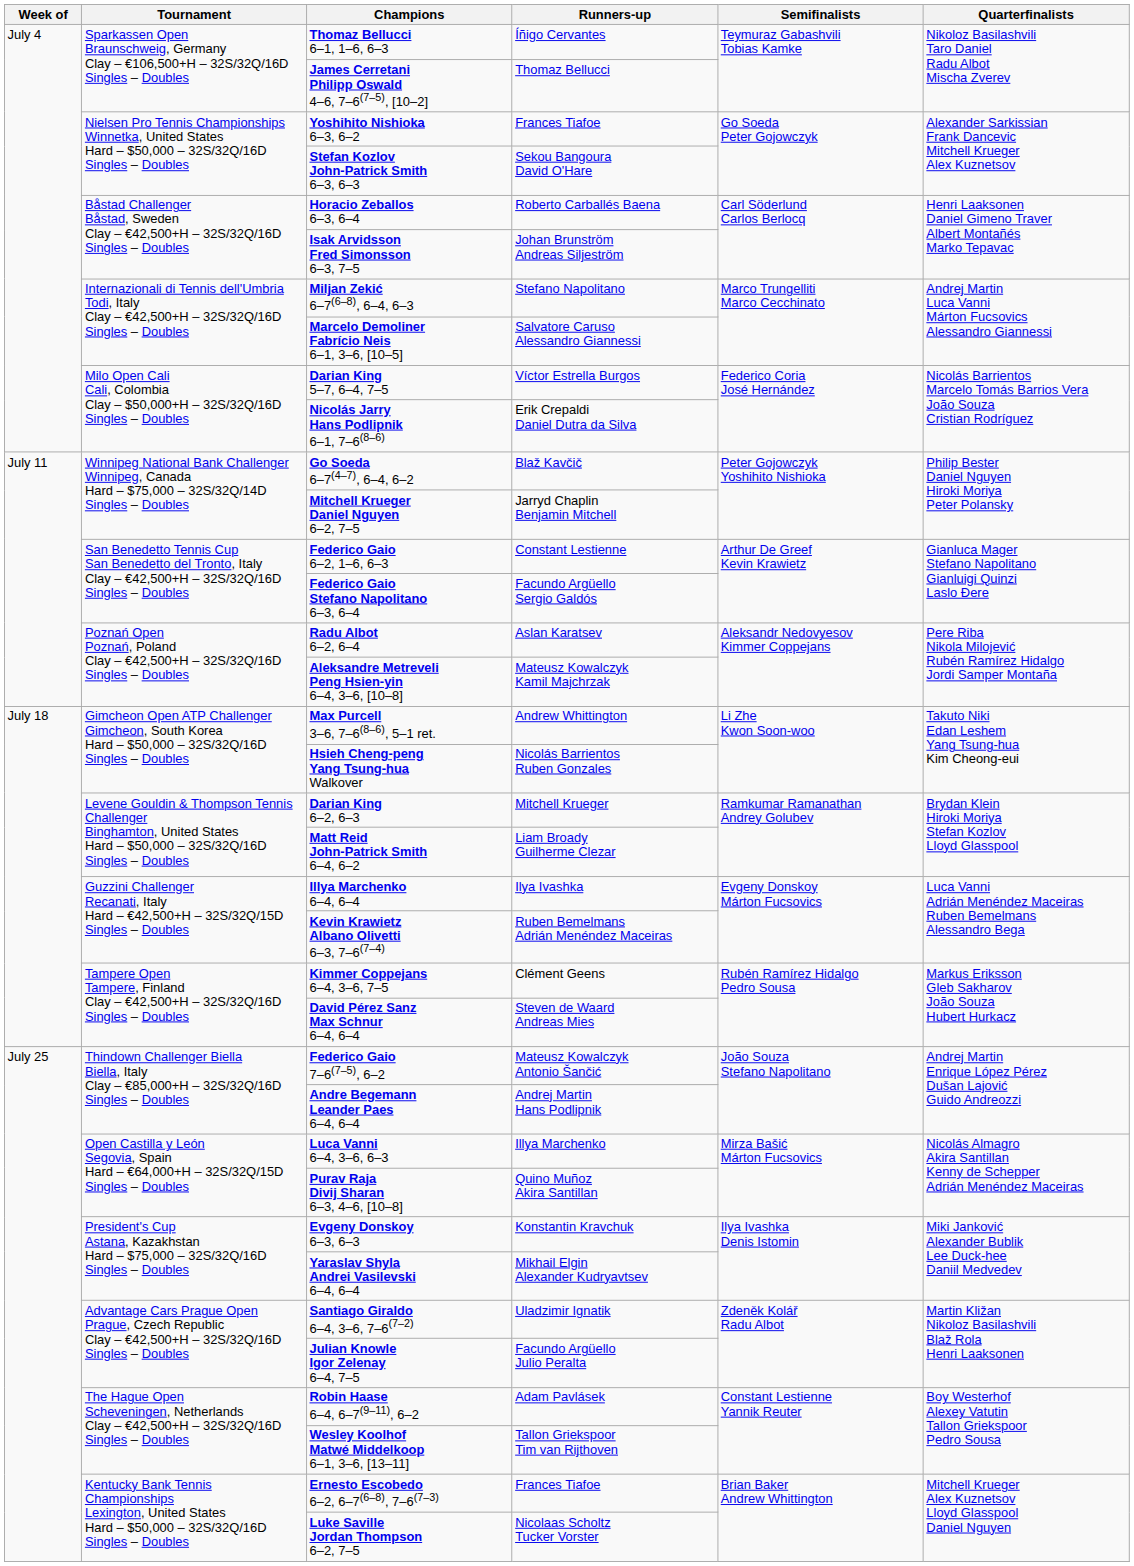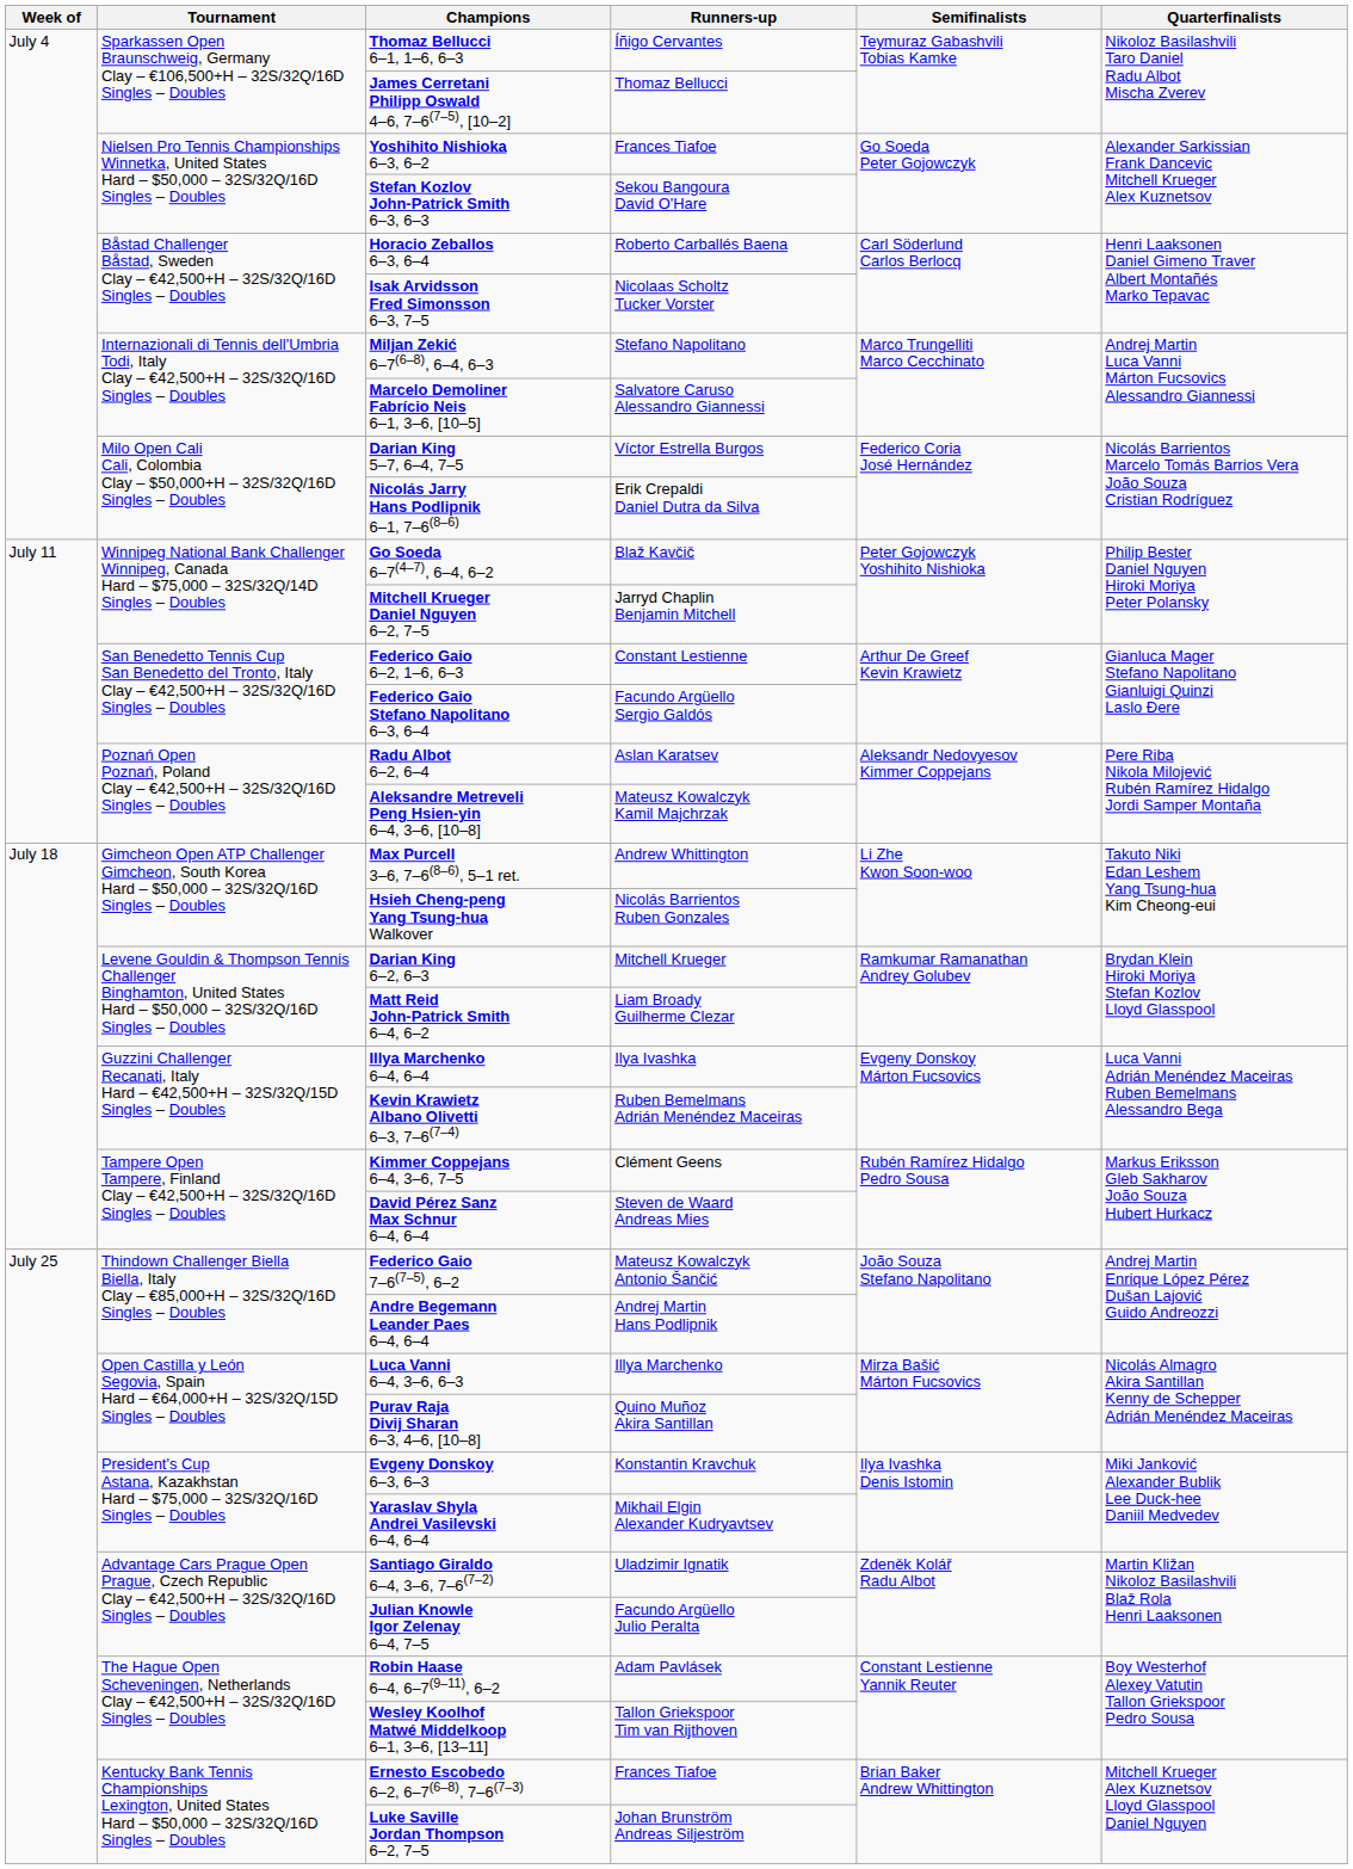 <table class="wikitable" style="font-size:85%;">
 <tr>
 <th width="75">Week of</th>
 <th width="230">Tournament</th>
 <th width="210">Champions</th>
 <th width="210">Runners-up</th>
 <th width="210">Semifinalists</th>
 <th width="210">Quarterfinalists</th>
 </tr>
 <tr valign=top>
 <td rowspan=10>July 4</td>
 <td rowspan=2><a href='#'>Sparkassen Open</a><br><a href='#'>Braunschweig</a>, Germany<br> Clay – €106,500+H – 32S/32Q/16D<br><a href='#'>Singles</a> – <a href='#'>Doubles</a></td>
 <td> <strong><a href='#'>Thomaz Bellucci</a></strong><br>6–1, 1–6, 6–3</td>
 <td> <a href='#'>Íñigo Cervantes</a></td>
 <td rowspan=2> <a href='#'>Teymuraz Gabashvili</a><br> <a href='#'>Tobias Kamke</a></td>
 <td rowspan=2> <a href='#'>Nikoloz Basilashvili</a> <br> <a href='#'>Taro Daniel</a><br> <a href='#'>Radu Albot</a> <br>  <a href='#'>Mischa Zverev</a></td>
 </tr>
 <tr valign=top>
 <td> <strong><a href='#'>James Cerretani</a></strong><br> <strong><a href='#'>Philipp Oswald</a></strong><br>4–6, 7–6<sup>(7–5)</sup>, [10–2]</td>
 <td> <a href='#'>Thomaz Bellucci</a></td>
 </tr>
 <tr valign=top>
 <td rowspan=2><a href='#'>Nielsen Pro Tennis Championships</a><br><a href='#'>Winnetka</a>, United States<br> Hard – $50,000 – 32S/32Q/16D<br><a href='#'>Singles</a> – <a href='#'>Doubles</a></td>
 <td> <strong><a href='#'>Yoshihito Nishioka</a></strong><br>6–3, 6–2</td>
 <td> <a href='#'>Frances Tiafoe</a></td>
 <td rowspan=2> <a href='#'>Go Soeda</a><br>  <a href='#'>Peter Gojowczyk</a></td>
 <td rowspan=2> <a href='#'>Alexander Sarkissian</a> <br> <a href='#'>Frank Dancevic</a> <br> <a href='#'>Mitchell Krueger</a> <br>  <a href='#'>Alex Kuznetsov</a></td>
 </tr>
 <tr valign=top>
 <td> <strong><a href='#'>Stefan Kozlov</a></strong><br> <strong><a href='#'>John-Patrick Smith</a></strong><br>6–3, 6–3</td>
 <td> <a href='#'>Sekou Bangoura</a><br> <a href='#'>David O'Hare</a></td>
 </tr>
 <tr valign=top>
 <td rowspan=2><a href='#'>Båstad Challenger</a><br><a href='#'>Båstad</a>, Sweden<br> Clay – €42,500+H – 32S/32Q/16D<br><a href='#'>Singles</a> – <a href='#'>Doubles</a></td>
 <td> <strong><a href='#'>Horacio Zeballos</a></strong> <br> 6–3, 6–4</td>
 <td> <a href='#'>Roberto Carballés Baena</a></td>
 <td rowspan=2> <a href='#'>Carl Söderlund</a> <br>  <a href='#'>Carlos Berlocq</a></td>
 <td rowspan=2> <a href='#'>Henri Laaksonen</a> <br> <a href='#'>Daniel Gimeno Traver</a> <br> <a href='#'>Albert Montañés</a><br> <a href='#'>Marko Tepavac</a></td>
 </tr>
 <tr valign=top>
 <td> <strong><a href='#'>Isak Arvidsson</a></strong><br> <strong><a href='#'>Fred Simonsson</a></strong><br>6–3, 7–5</td>
-<td> <a href='#'>Johan Brunström</a><br> <a href='#'>Andreas Siljeström</a></td>
+<td> <a href='#'>Nicolaas Scholtz</a><br> <a href='#'>Tucker Vorster</a></td>
 </tr>
 <tr valign=top>
 <td rowspan=2><a href='#'>Internazionali di Tennis dell'Umbria</a><br><a href='#'>Todi</a>, Italy<br> Clay – €42,500+H – 32S/32Q/16D<br><a href='#'>Singles</a> – <a href='#'>Doubles</a></td>
 <td> <strong><a href='#'>Miljan Zekić</a></strong><br>6–7<sup>(6–8)</sup>, 6–4, 6–3</td>
 <td> <a href='#'>Stefano Napolitano</a></td>
 <td rowspan=2> <a href='#'>Marco Trungelliti</a> <br>  <a href='#'>Marco Cecchinato</a></td>
 <td rowspan=2> <a href='#'>Andrej Martin</a> <br> <a href='#'>Luca Vanni</a> <br> <a href='#'>Márton Fucsovics</a> <br> <a href='#'>Alessandro Giannessi</a></td>
 </tr>
 <tr valign=top>
 <td> <strong><a href='#'>Marcelo Demoliner</a></strong><br> <strong><a href='#'>Fabrício Neis</a></strong><br>6–1, 3–6, [10–5]</td>
 <td> <a href='#'>Salvatore Caruso</a><br> <a href='#'>Alessandro Giannessi</a></td>
 </tr>
 <tr valign=top>
 <td rowspan=2><a href='#'>Milo Open Cali</a><br><a href='#'>Cali</a>, Colombia<br> Clay – $50,000+H – 32S/32Q/16D<br><a href='#'>Singles</a> – <a href='#'>Doubles</a></td>
 <td> <strong><a href='#'>Darian King</a></strong><br>5–7, 6–4, 7–5</td>
 <td> <a href='#'>Víctor Estrella Burgos</a></td>
 <td rowspan=2> <a href='#'>Federico Coria</a> <br> <a href='#'>José Hernández</a></td>
 <td rowspan=2> <a href='#'>Nicolás Barrientos</a><br> <a href='#'>Marcelo Tomás Barrios Vera</a> <br> <a href='#'>João Souza</a> <br>  <a href='#'>Cristian Rodríguez</a></td>
 </tr>
 <tr valign=top>
 <td> <strong><a href='#'>Nicolás Jarry</a></strong><br> <strong><a href='#'>Hans Podlipnik</a></strong><br>6–1, 7–6<sup>(8–6)</sup></td>
 <td> Erik Crepaldi<br> <a href='#'>Daniel Dutra da Silva</a></td>
 </tr>
 <tr valign=top>
 <td rowspan=6>July 11</td>
 <td rowspan=2><a href='#'>Winnipeg National Bank Challenger</a><br><a href='#'>Winnipeg</a>, Canada<br> Hard – $75,000 – 32S/32Q/14D<br><a href='#'>Singles</a> – <a href='#'>Doubles</a></td>
 <td> <strong><a href='#'>Go Soeda</a></strong><br>6–7<sup>(4–7)</sup>, 6–4, 6–2</td>
 <td> <a href='#'>Blaž Kavčič</a></td>
 <td rowspan=2> <a href='#'>Peter Gojowczyk</a> <br> <a href='#'>Yoshihito Nishioka</a></td>
 <td rowspan=2> <a href='#'>Philip Bester</a> <br> <a href='#'>Daniel Nguyen</a> <br> <a href='#'>Hiroki Moriya</a> <br> <a href='#'>Peter Polansky</a></td>
 </tr>
 <tr valign=top>
 <td> <strong><a href='#'>Mitchell Krueger</a></strong><br> <strong><a href='#'>Daniel Nguyen</a></strong><br>6–2, 7–5</td>
 <td> Jarryd Chaplin<br> <a href='#'>Benjamin Mitchell</a></td>
 </tr>
 <tr valign=top>
 <td rowspan=2><a href='#'>San Benedetto Tennis Cup</a><br><a href='#'>San Benedetto del Tronto</a>, Italy<br> Clay – €42,500+H – 32S/32Q/16D<br><a href='#'>Singles</a> – <a href='#'>Doubles</a></td>
 <td> <strong><a href='#'>Federico Gaio</a></strong><br>6–2, 1–6, 6–3</td>
 <td> <a href='#'>Constant Lestienne</a></td>
 <td rowspan=2> <a href='#'>Arthur De Greef</a> <br>  <a href='#'>Kevin Krawietz</a></td>
 <td rowspan=2> <a href='#'>Gianluca Mager</a> <br> <a href='#'>Stefano Napolitano</a> <br> <a href='#'>Gianluigi Quinzi</a> <br>  <a href='#'>Laslo Đere</a></td>
 </tr>
 <tr valign=top>
 <td> <strong><a href='#'>Federico Gaio</a></strong><br> <strong><a href='#'>Stefano Napolitano</a></strong><br>6–3, 6–4</td>
 <td> <a href='#'>Facundo Argüello</a><br> <a href='#'>Sergio Galdós</a></td>
 </tr>
 <tr valign=top>
 <td rowspan=2><a href='#'>Poznań Open</a><br><a href='#'>Poznań</a>, Poland<br> Clay – €42,500+H – 32S/32Q/16D<br><a href='#'>Singles</a> – <a href='#'>Doubles</a></td>
 <td> <strong><a href='#'>Radu Albot</a></strong> <br> 6–2, 6–4</td>
 <td> <a href='#'>Aslan Karatsev</a></td>
 <td rowspan=2> <a href='#'>Aleksandr Nedovyesov</a> <br>  <a href='#'>Kimmer Coppejans</a></td>
 <td rowspan=2> <a href='#'>Pere Riba</a> <br> <a href='#'>Nikola Milojević</a> <br> <a href='#'>Rubén Ramírez Hidalgo</a> <br>  <a href='#'>Jordi Samper Montaña</a></td>
 </tr>
 <tr valign=top>
 <td> <strong><a href='#'>Aleksandre Metreveli</a></strong><br> <strong><a href='#'>Peng Hsien-yin</a></strong><br>6–4, 3–6, [10–8]</td>
 <td> <a href='#'>Mateusz Kowalczyk</a><br> <a href='#'>Kamil Majchrzak</a></td>
 </tr>
 <tr valign=top>
 <td rowspan=8>July 18</td>
 <td rowspan=2><a href='#'>Gimcheon Open ATP Challenger</a><br><a href='#'>Gimcheon</a>, South Korea<br> Hard – $50,000 – 32S/32Q/16D<br><a href='#'>Singles</a> – <a href='#'>Doubles</a></td>
 <td> <strong><a href='#'>Max Purcell</a></strong> <br> 3–6, 7–6<sup>(8–6)</sup>, 5–1 ret.</td>
 <td> <a href='#'>Andrew Whittington</a></td>
 <td rowspan=2> <a href='#'>Li Zhe</a> <br>  <a href='#'>Kwon Soon-woo</a></td>
 <td rowspan=2> <a href='#'>Takuto Niki</a> <br> <a href='#'>Edan Leshem</a> <br> <a href='#'>Yang Tsung-hua</a> <br>  Kim Cheong-eui</td>
 </tr>
 <tr valign=top>
 <td> <strong><a href='#'>Hsieh Cheng-peng</a></strong><br> <strong><a href='#'>Yang Tsung-hua</a></strong><br>Walkover</td>
 <td> <a href='#'>Nicolás Barrientos</a><br> <a href='#'>Ruben Gonzales</a></td>
 </tr>
 <tr valign=top>
 <td rowspan=2><a href='#'>Levene Gouldin & Thompson Tennis Challenger</a><br><a href='#'>Binghamton</a>, United States<br> Hard – $50,000 – 32S/32Q/16D<br><a href='#'>Singles</a> – <a href='#'>Doubles</a></td>
 <td> <strong><a href='#'>Darian King</a></strong><br>6–2, 6–3</td>
 <td> <a href='#'>Mitchell Krueger</a></td>
 <td rowspan=2> <a href='#'>Ramkumar Ramanathan</a> <br> <a href='#'>Andrey Golubev</a></td>
 <td rowspan=2> <a href='#'>Brydan Klein</a><br> <a href='#'>Hiroki Moriya</a> <br> <a href='#'>Stefan Kozlov</a> <br>  <a href='#'>Lloyd Glasspool</a></td>
 </tr>
 <tr valign=top>
 <td> <strong><a href='#'>Matt Reid</a></strong><br> <strong><a href='#'>John-Patrick Smith</a></strong><br>6–4, 6–2</td>
 <td> <a href='#'>Liam Broady</a><br> <a href='#'>Guilherme Clezar</a></td>
 </tr>
 <tr valign=top>
 <td rowspan=2><a href='#'>Guzzini Challenger</a><br><a href='#'>Recanati</a>, Italy<br> Hard – €42,500+H – 32S/32Q/15D<br><a href='#'>Singles</a> – <a href='#'>Doubles</a></td>
 <td> <strong><a href='#'>Illya Marchenko</a></strong> <br>6–4, 6–4</td>
 <td> <a href='#'>Ilya Ivashka</a></td>
 <td rowspan=2> <a href='#'>Evgeny Donskoy</a> <br>  <a href='#'>Márton Fucsovics</a></td>
 <td rowspan=2> <a href='#'>Luca Vanni</a> <br>  <a href='#'>Adrián Menéndez Maceiras</a> <br>  <a href='#'>Ruben Bemelmans</a> <br>  <a href='#'>Alessandro Bega</a></td>
 </tr>
 <tr valign=top>
 <td> <strong><a href='#'>Kevin Krawietz</a></strong><br>  <strong><a href='#'>Albano Olivetti</a></strong> <br> 6–3, 7–6<sup>(7–4)</sup></td>
 <td> <a href='#'>Ruben Bemelmans</a> <br> <a href='#'>Adrián Menéndez Maceiras</a></td>
 </tr>
 <tr valign=top>
 <td rowspan=2><a href='#'>Tampere Open</a><br><a href='#'>Tampere</a>, Finland<br> Clay – €42,500+H – 32S/32Q/16D<br><a href='#'>Singles</a> – <a href='#'>Doubles</a></td>
 <td> <strong><a href='#'>Kimmer Coppejans</a></strong> <br> 6–4, 3–6, 7–5</td>
 <td> Clément Geens</td>
 <td rowspan=2> <a href='#'>Rubén Ramírez Hidalgo</a> <br>  <a href='#'>Pedro Sousa</a></td>
 <td rowspan=2> <a href='#'>Markus Eriksson</a> <br>  <a href='#'>Gleb Sakharov</a> <br>  <a href='#'>João Souza</a> <br>  <a href='#'>Hubert Hurkacz</a></td>
 </tr>
 <tr valign=top>
 <td> <strong><a href='#'>David Pérez Sanz</a></strong><br>  <strong><a href='#'>Max Schnur</a></strong> <br> 6–4, 6–4</td>
 <td> <a href='#'>Steven de Waard</a> <br>  <a href='#'>Andreas Mies</a></td>
 </tr>
 <tr valign=top>
 <td rowspan=12>July 25</td>
 <td rowspan=2><a href='#'>Thindown Challenger Biella</a><br><a href='#'>Biella</a>, Italy<br> Clay – €85,000+H – 32S/32Q/16D<br><a href='#'>Singles</a> – <a href='#'>Doubles</a></td>
 <td> <strong><a href='#'>Federico Gaio</a></strong><br>7–6<sup>(7–5)</sup>, 6–2</td>
 <td> <a href='#'>Mateusz Kowalczyk</a><br> <a href='#'>Antonio Šančić</a></td>
 <td rowspan=2> <a href='#'>João Souza</a> <br>  <a href='#'>Stefano Napolitano</a></td>
 <td rowspan=2> <a href='#'>Andrej Martin</a> <br> <a href='#'>Enrique López Pérez</a> <br> <a href='#'>Dušan Lajović</a> <br>  <a href='#'>Guido Andreozzi</a></td>
 </tr>
 <tr valign=top>
 <td> <strong><a href='#'>Andre Begemann</a></strong><br> <strong><a href='#'>Leander Paes</a></strong><br>6–4, 6–4</td>
 <td> <a href='#'>Andrej Martin</a><br> <a href='#'>Hans Podlipnik</a></td>
 </tr>
 <tr valign=top>
 <td rowspan=2><a href='#'>Open Castilla y León</a><br><a href='#'>Segovia</a>, Spain<br> Hard – €64,000+H – 32S/32Q/15D<br><a href='#'>Singles</a> – <a href='#'>Doubles</a></td>
 <td> <strong><a href='#'>Luca Vanni</a></strong><br>6–4, 3–6, 6–3</td>
 <td> <a href='#'>Illya Marchenko</a></td>
 <td rowspan=2> <a href='#'>Mirza Bašić</a> <br>  <a href='#'>Márton Fucsovics</a></td>
 <td rowspan=2> <a href='#'>Nicolás Almagro</a> <br> <a href='#'>Akira Santillan</a> <br> <a href='#'>Kenny de Schepper</a> <br>  <a href='#'>Adrián Menéndez Maceiras</a></td>
 </tr>
 <tr valign=top>
 <td> <strong><a href='#'>Purav Raja</a></strong><br> <strong><a href='#'>Divij Sharan</a></strong><br>6–3, 4–6, [10–8]</td>
 <td> <a href='#'>Quino Muñoz</a><br> <a href='#'>Akira Santillan</a></td>
 </tr>
 <tr valign=top>
 <td rowspan=2><a href='#'>President's Cup</a><br><a href='#'>Astana</a>, Kazakhstan<br> Hard – $75,000 – 32S/32Q/16D<br><a href='#'>Singles</a> – <a href='#'>Doubles</a></td>
 <td> <strong><a href='#'>Evgeny Donskoy</a></strong> <br> 6–3, 6–3</td>
 <td> <a href='#'>Konstantin Kravchuk</a></td>
 <td rowspan=2> <a href='#'>Ilya Ivashka</a> <br>  <a href='#'>Denis Istomin</a></td>
 <td rowspan=2> <a href='#'>Miki Janković</a> <br> <a href='#'>Alexander Bublik</a> <br> <a href='#'>Lee Duck-hee</a> <br>  <a href='#'>Daniil Medvedev</a></td>
 </tr>
 <tr valign=top>
 <td> <strong><a href='#'>Yaraslav Shyla</a></strong><br> <strong><a href='#'>Andrei Vasilevski</a></strong><br>6–4, 6–4</td>
 <td> <a href='#'>Mikhail Elgin</a><br> <a href='#'>Alexander Kudryavtsev</a></td>
 </tr>
 <tr valign=top>
 <td rowspan=2><a href='#'>Advantage Cars Prague Open</a><br><a href='#'>Prague</a>, Czech Republic<br> Clay – €42,500+H – 32S/32Q/16D<br><a href='#'>Singles</a> – <a href='#'>Doubles</a></td>
 <td> <strong><a href='#'>Santiago Giraldo</a></strong><br>6–4, 3–6, 7–6<sup>(7–2)</sup></td>
 <td> <a href='#'>Uladzimir Ignatik</a></td>
 <td rowspan=2> <a href='#'>Zdeněk Kolář</a> <br>  <a href='#'>Radu Albot</a></td>
 <td rowspan=2> <a href='#'>Martin Kližan</a> <br> <a href='#'>Nikoloz Basilashvili</a> <br> <a href='#'>Blaž Rola</a> <br>  <a href='#'>Henri Laaksonen</a></td>
 </tr>
 <tr valign=top>
 <td> <strong><a href='#'>Julian Knowle</a></strong><br> <strong><a href='#'>Igor Zelenay</a></strong><br>6–4, 7–5</td>
 <td> <a href='#'>Facundo Argüello</a><br> <a href='#'>Julio Peralta</a></td>
 </tr>
 <tr valign=top>
 <td rowspan=2><a href='#'>The Hague Open</a><br><a href='#'>Scheveningen</a>, Netherlands<br> Clay – €42,500+H – 32S/32Q/16D<br><a href='#'>Singles</a> – <a href='#'>Doubles</a></td>
 <td> <strong><a href='#'>Robin Haase</a></strong><br>6–4, 6–7<sup>(9–11)</sup>, 6–2</td>
 <td> <a href='#'>Adam Pavlásek</a></td>
 <td rowspan=2> <a href='#'>Constant Lestienne</a> <br>  <a href='#'>Yannik Reuter</a></td>
 <td rowspan=2> <a href='#'>Boy Westerhof</a> <br> <a href='#'>Alexey Vatutin</a> <br> <a href='#'>Tallon Griekspoor</a> <br>  <a href='#'>Pedro Sousa</a></td>
 </tr>
 <tr valign=top>
 <td> <strong><a href='#'>Wesley Koolhof</a></strong><br> <strong><a href='#'>Matwé Middelkoop</a></strong><br>6–1, 3–6, [13–11]</td>
 <td> <a href='#'>Tallon Griekspoor</a><br> <a href='#'>Tim van Rijthoven</a></td>
 </tr>
 <tr valign=top>
 <td rowspan=2><a href='#'>Kentucky Bank Tennis Championships</a><br><a href='#'>Lexington</a>, United States<br> Hard – $50,000 – 32S/32Q/16D<br><a href='#'>Singles</a> – <a href='#'>Doubles</a></td>
 <td> <strong><a href='#'>Ernesto Escobedo</a></strong><br>6–2, 6–7<sup>(6–8)</sup>, 7–6<sup>(7–3)</sup></td>
 <td> <a href='#'>Frances Tiafoe</a></td>
 <td rowspan=2> <a href='#'>Brian Baker</a><br>  <a href='#'>Andrew Whittington</a></td>
 <td rowspan=2> <a href='#'>Mitchell Krueger</a> <br> <a href='#'>Alex Kuznetsov</a> <br> <a href='#'>Lloyd Glasspool</a> <br>  <a href='#'>Daniel Nguyen</a></td>
 </tr>
 <tr valign=top>
 <td> <strong><a href='#'>Luke Saville</a></strong><br> <strong><a href='#'>Jordan Thompson</a></strong><br>6–2, 7–5</td>
-<td> <a href='#'>Nicolaas Scholtz</a><br> <a href='#'>Tucker Vorster</a></td>
+<td> <a href='#'>Johan Brunström</a><br> <a href='#'>Andreas Siljeström</a></td>
 </tr>
 </table>
